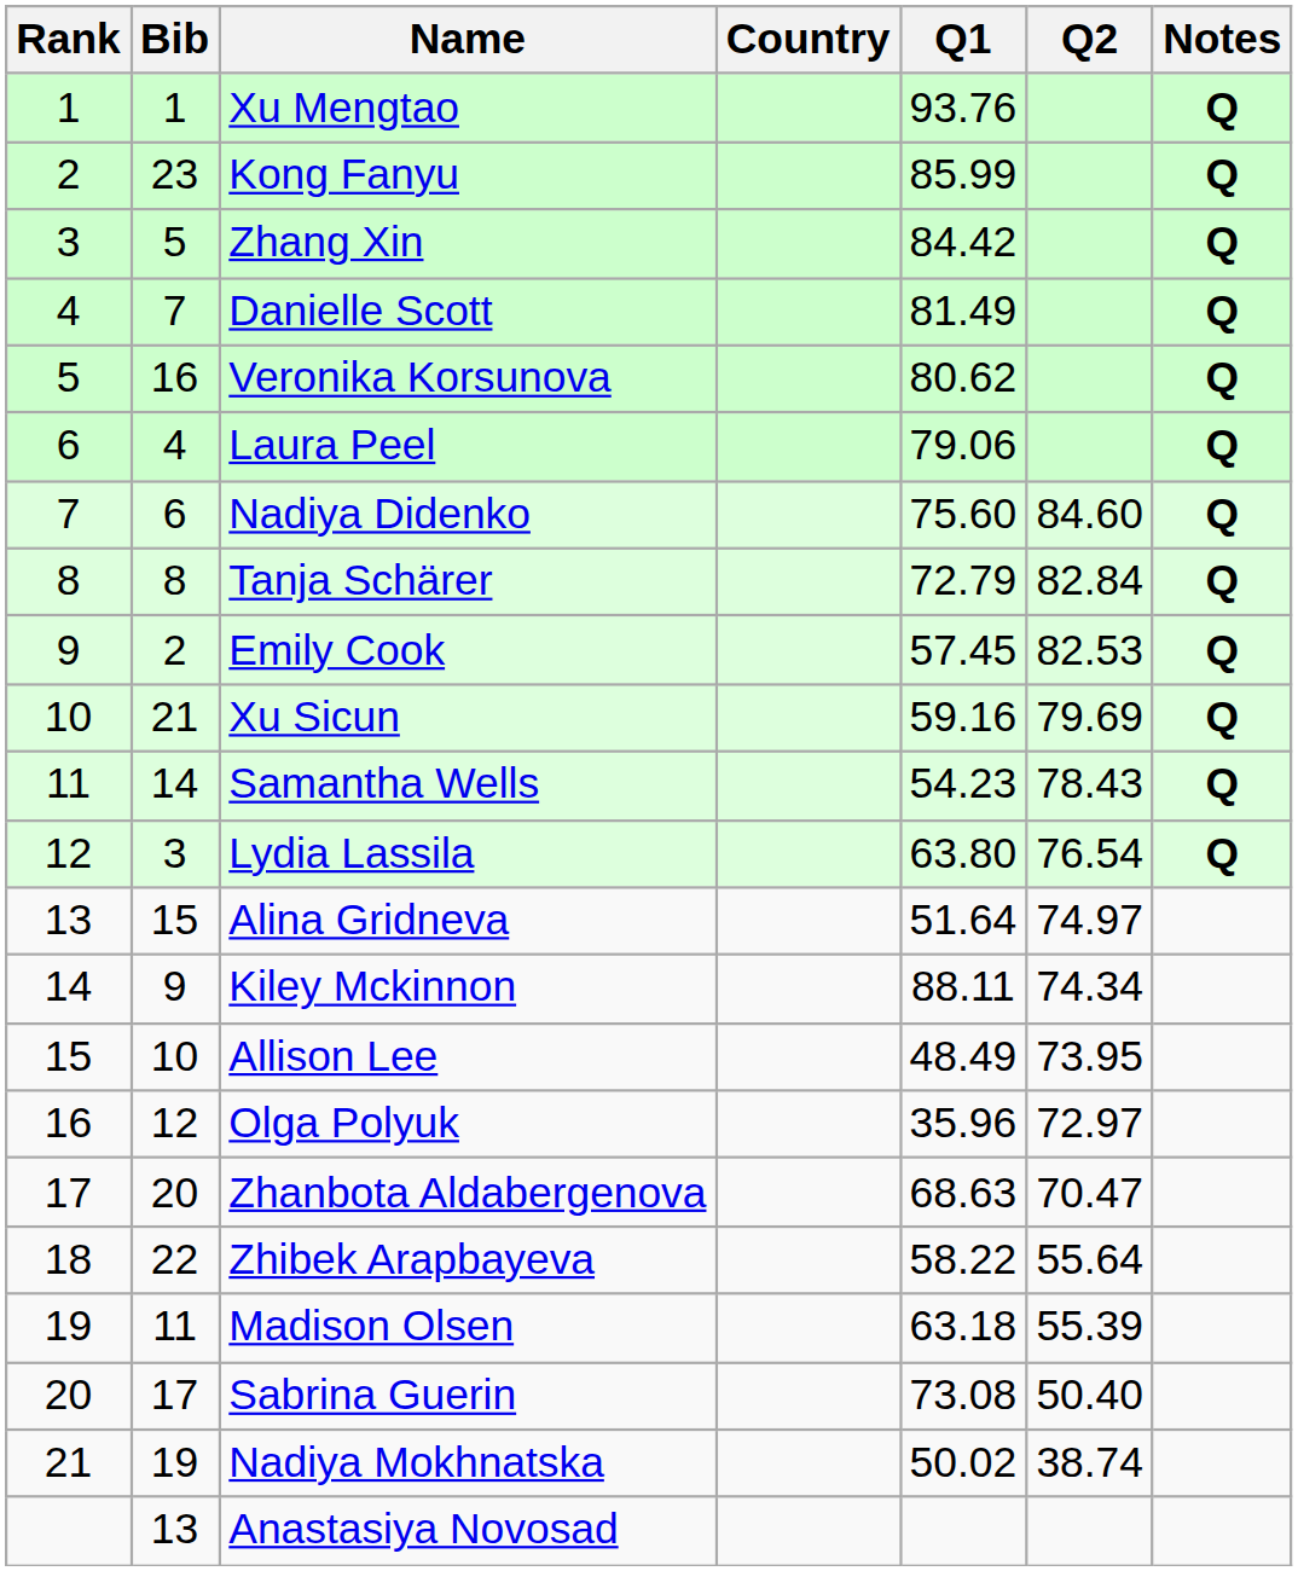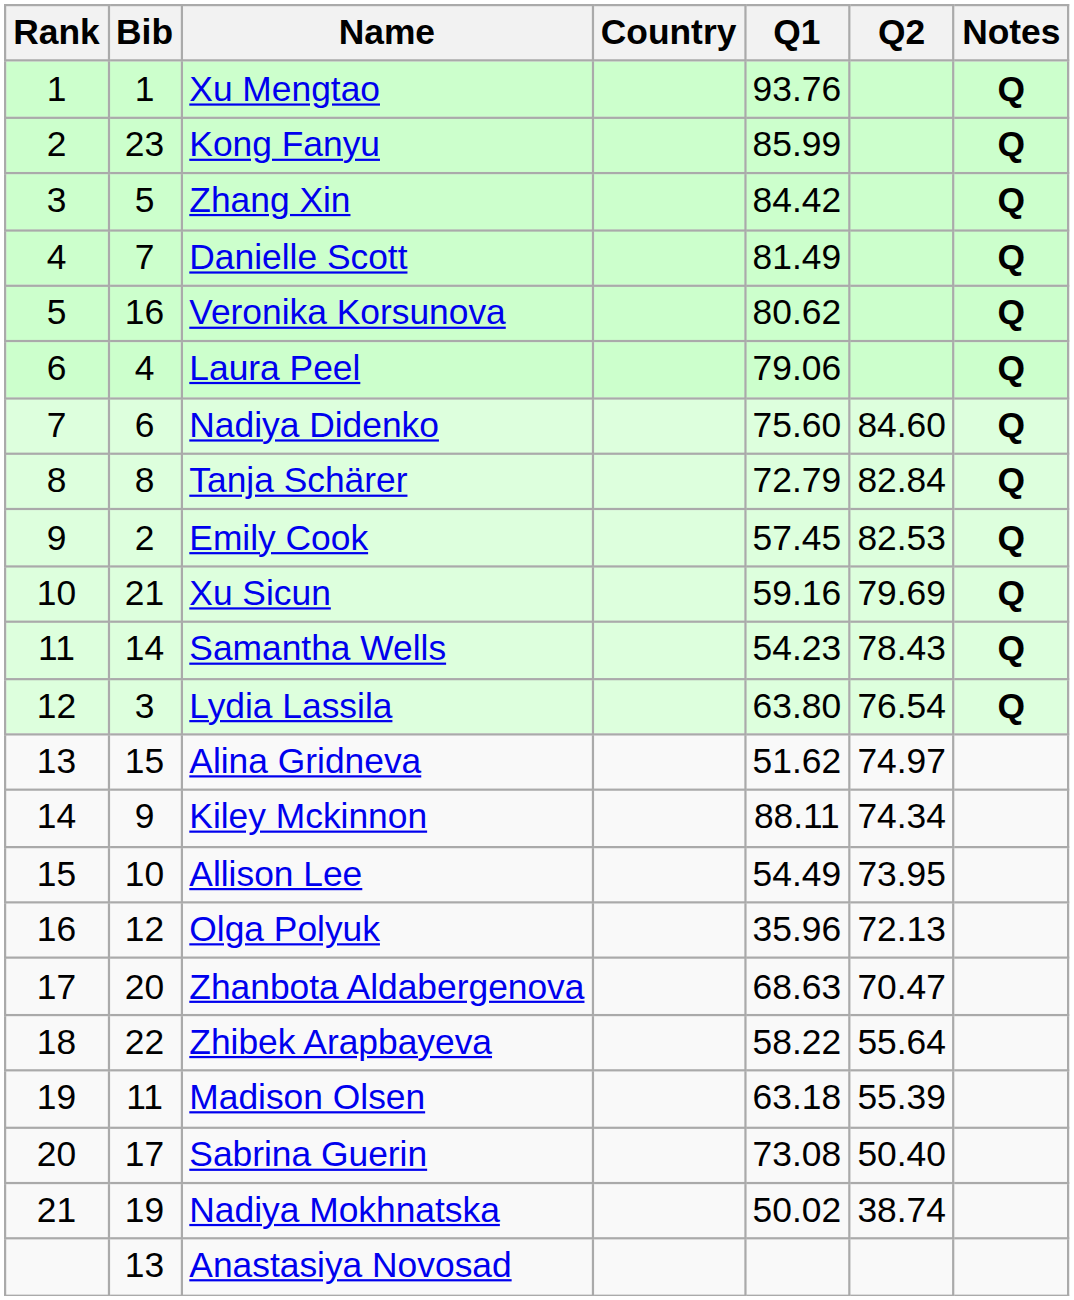 <table class="wikitable sortable" style="text-align:center">
 <tr>
 <th>Rank</th>
 <th>Bib</th>
 <th>Name</th>
 <th>Country</th>
 <th>Q1</th>
 <th>Q2</th>
 <th>Notes</th>
 </tr>
 <tr bgcolor="#ccffcc">
 <td>1</td>
 <td>1</td>
 <td align=left><a href='#'>Xu Mengtao</a></td>
 <td align=left></td>
 <td>93.76</td>
 <td></td>
 <td><strong>Q</strong></td>
 </tr>
 <tr bgcolor="#ccffcc">
 <td>2</td>
 <td>23</td>
 <td align=left><a href='#'>Kong Fanyu</a></td>
 <td align=left></td>
 <td>85.99</td>
 <td></td>
 <td><strong>Q</strong></td>
 </tr>
 <tr bgcolor="#ccffcc">
 <td>3</td>
 <td>5</td>
 <td align=left><a href='#'>Zhang Xin</a></td>
 <td align=left></td>
 <td>84.42</td>
 <td></td>
 <td><strong>Q</strong></td>
 </tr>
 <tr bgcolor="#ccffcc">
 <td>4</td>
 <td>7</td>
 <td align=left><a href='#'>Danielle Scott</a></td>
 <td align=left></td>
 <td>81.49</td>
 <td></td>
 <td><strong>Q</strong></td>
 </tr>
 <tr bgcolor="#ccffcc">
 <td>5</td>
 <td>16</td>
 <td align=left><a href='#'>Veronika Korsunova</a></td>
 <td align=left></td>
 <td>80.62</td>
 <td></td>
 <td><strong>Q</strong></td>
 </tr>
 <tr bgcolor="#ccffcc">
 <td>6</td>
 <td>4</td>
 <td align=left><a href='#'>Laura Peel</a></td>
 <td align=left></td>
 <td>79.06</td>
 <td></td>
 <td><strong>Q</strong></td>
 </tr>
 <tr bgcolor="#ddffdd">
 <td>7</td>
 <td>6</td>
 <td align=left><a href='#'>Nadiya Didenko</a></td>
 <td align=left></td>
 <td>75.60</td>
 <td>84.60</td>
 <td><strong>Q</strong></td>
 </tr>
 <tr bgcolor="#ddffdd">
 <td>8</td>
 <td>8</td>
 <td align=left><a href='#'>Tanja Schärer</a></td>
 <td align=left></td>
 <td>72.79</td>
 <td>82.84</td>
 <td><strong>Q</strong></td>
 </tr>
 <tr bgcolor="#ddffdd">
 <td>9</td>
 <td>2</td>
 <td align=left><a href='#'>Emily Cook</a></td>
 <td align=left></td>
 <td>57.45</td>
 <td>82.53</td>
 <td><strong>Q</strong></td>
 </tr>
 <tr bgcolor="#ddffdd">
 <td>10</td>
 <td>21</td>
 <td align=left><a href='#'>Xu Sicun</a></td>
 <td align=left></td>
 <td>59.16</td>
 <td>79.69</td>
 <td><strong>Q</strong></td>
 </tr>
 <tr bgcolor="#ddffdd">
 <td>11</td>
 <td>14</td>
 <td align=left><a href='#'>Samantha Wells</a></td>
 <td align=left></td>
 <td>54.23</td>
 <td>78.43</td>
 <td><strong>Q</strong></td>
 </tr>
 <tr bgcolor="#ddffdd">
 <td>12</td>
 <td>3</td>
 <td align=left><a href='#'>Lydia Lassila</a></td>
 <td align=left></td>
 <td>63.80</td>
 <td>76.54</td>
 <td><strong>Q</strong></td>
 </tr>
 <tr>
 <td>13</td>
 <td>15</td>
 <td align=left><a href='#'>Alina Gridneva</a></td>
 <td align=left></td>
-<td>51.64</td>
+<td>51.62</td>
 <td>74.97</td>
 <td></td>
 </tr>
 <tr>
 <td>14</td>
 <td>9</td>
 <td align=left><a href='#'>Kiley Mckinnon</a></td>
 <td align=left></td>
 <td>88.11</td>
 <td>74.34</td>
 <td></td>
 </tr>
 <tr>
 <td>15</td>
 <td>10</td>
 <td align=left><a href='#'>Allison Lee</a></td>
 <td align=left></td>
-<td>48.49</td>
+<td>54.49</td>
 <td>73.95</td>
 <td></td>
 </tr>
 <tr>
 <td>16</td>
 <td>12</td>
 <td align=left><a href='#'>Olga Polyuk</a></td>
 <td align=left></td>
 <td>35.96</td>
-<td>72.97</td>
+<td>72.13</td>
 <td></td>
 </tr>
 <tr>
 <td>17</td>
 <td>20</td>
 <td align=left><a href='#'>Zhanbota Aldabergenova</a></td>
 <td align=left></td>
 <td>68.63</td>
 <td>70.47</td>
 <td></td>
 </tr>
 <tr>
 <td>18</td>
 <td>22</td>
 <td align=left><a href='#'>Zhibek Arapbayeva</a></td>
 <td align=left></td>
 <td>58.22</td>
 <td>55.64</td>
 <td></td>
 </tr>
 <tr>
 <td>19</td>
 <td>11</td>
 <td align=left><a href='#'>Madison Olsen</a></td>
 <td align=left></td>
 <td>63.18</td>
 <td>55.39</td>
 <td></td>
 </tr>
 <tr>
 <td>20</td>
 <td>17</td>
 <td align=left><a href='#'>Sabrina Guerin</a></td>
 <td align=left></td>
 <td>73.08</td>
 <td>50.40</td>
 <td></td>
 </tr>
 <tr>
 <td>21</td>
 <td>19</td>
 <td align=left><a href='#'>Nadiya Mokhnatska</a></td>
 <td align=left></td>
 <td>50.02</td>
 <td>38.74</td>
 <td></td>
 </tr>
 <tr>
 <td></td>
 <td>13</td>
 <td align=left><a href='#'>Anastasiya Novosad</a></td>
 <td align=left></td>
 <td></td>
 <td></td>
 <td></td>
 </tr>
 </table>
